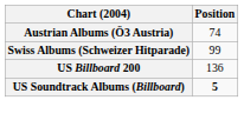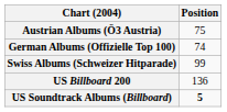 <table class="wikitable plainrowheaders sortable" style="text-align:center;">
 <tr>
 <th scope="col">Chart (2004)</th>
 <th scope="col">Position</th>
 </tr>
 <tr>
 <th scope="row">Austrian Albums (Ö3 Austria)</th>
+<td>75</td>
+</tr>
+<tr>
+<th scope="row">German Albums (Offizielle Top 100)</th>
 <td>74</td>
 </tr>
 <tr>
 <th scope="row">Swiss Albums (Schweizer Hitparade)</th>
 <td>99</td>
 </tr>
 <tr>
 <th scope="row">US <em>Billboard</em> 200</th>
 <td>136</td>
 </tr>
 <tr>
 <th scope="row">US Soundtrack Albums (<em>Billboard</em>)</th>
 <td><strong>5</strong></td>
 </tr>
 </table>
